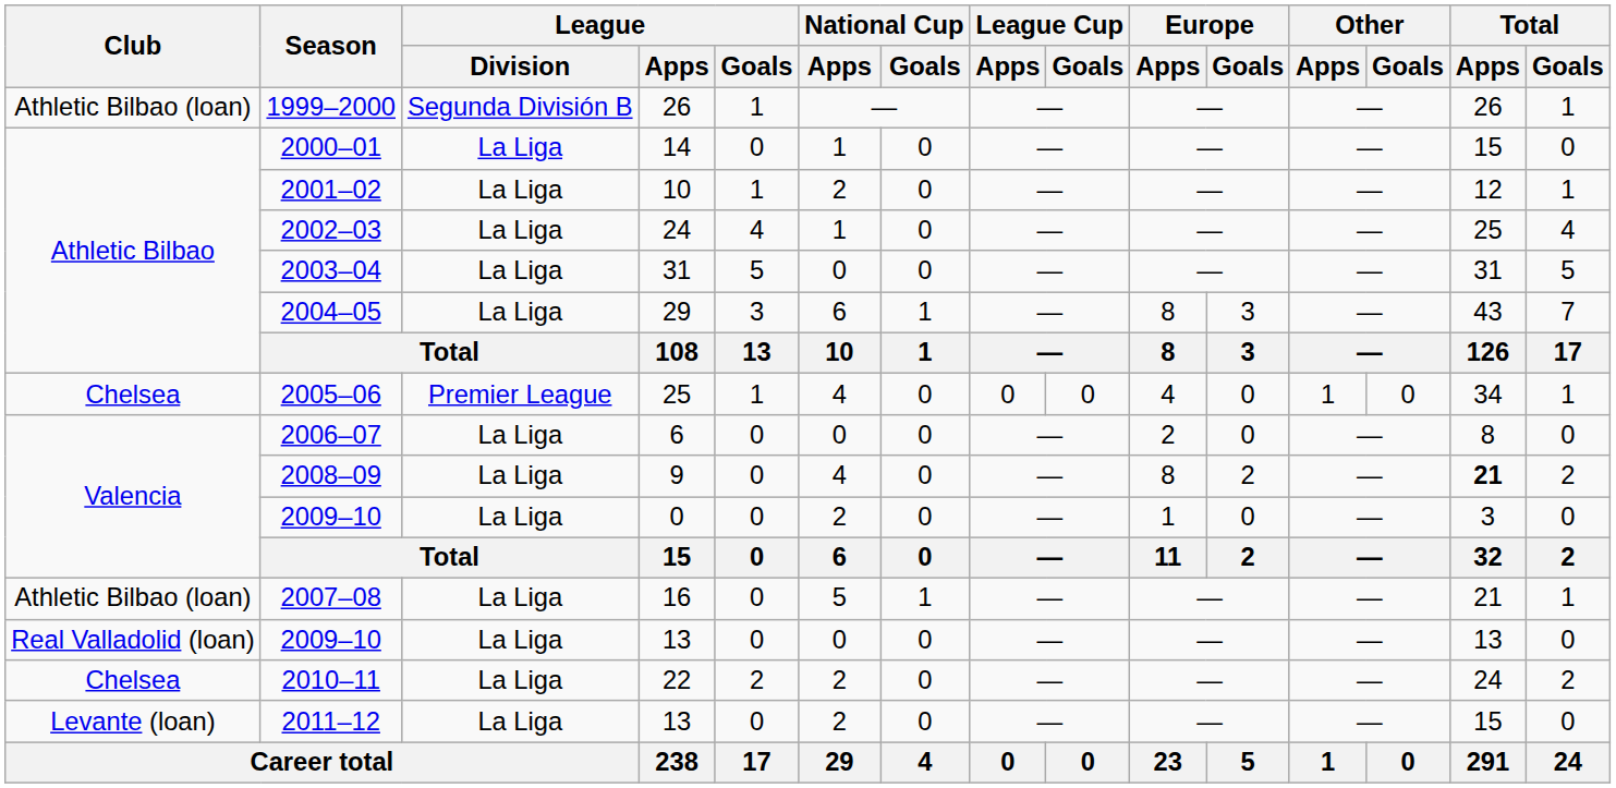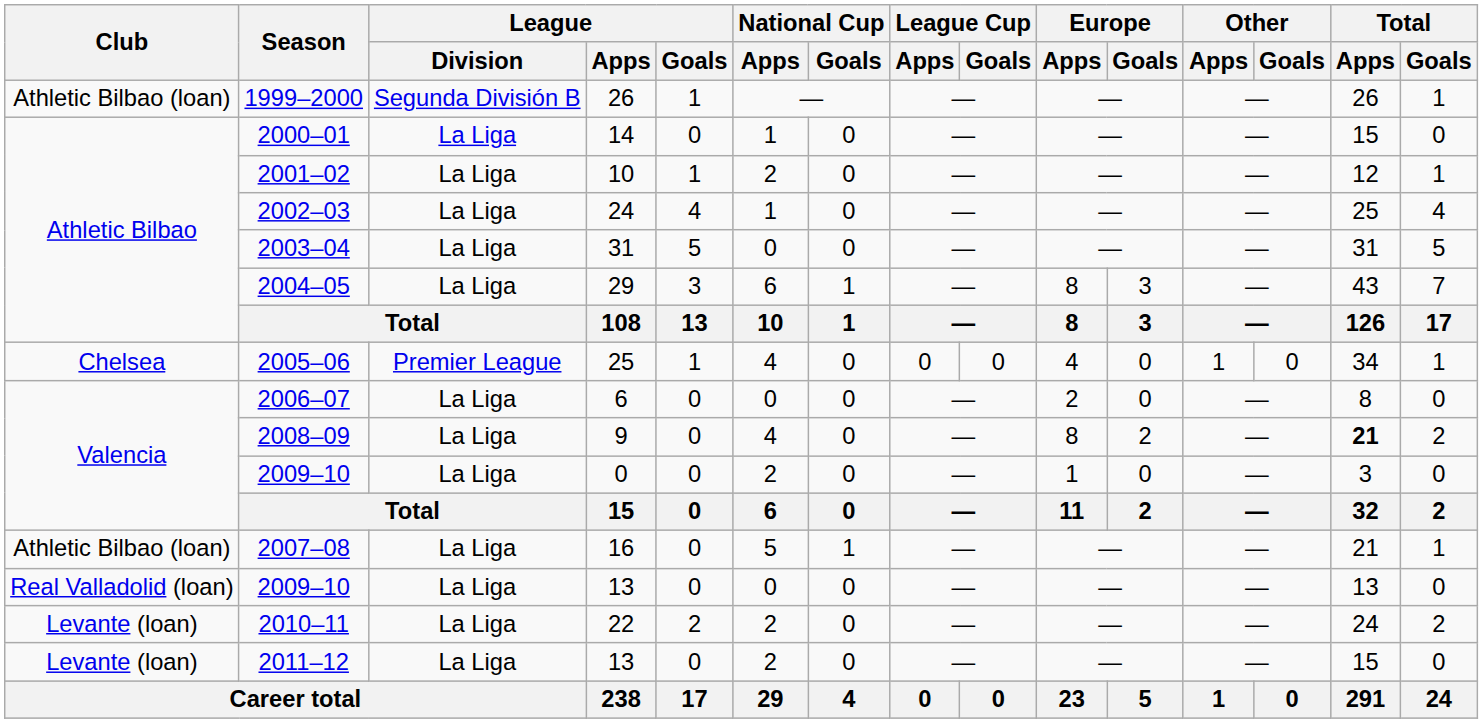 <table class="wikitable" style="text-align: center">
 <tr>
 <th rowspan=2>Club</th>
 <th rowspan=2>Season</th>
 <th colspan=3>League</th>
 <th colspan=2>National Cup</th>
 <th colspan=2>League Cup</th>
 <th colspan=2>Europe</th>
 <th colspan=2>Other</th>
 <th colspan=2>Total</th>
 </tr>
 <tr>
 <th>Division</th>
 <th>Apps</th>
 <th>Goals</th>
 <th>Apps</th>
 <th>Goals</th>
 <th>Apps</th>
 <th>Goals</th>
 <th>Apps</th>
 <th>Goals</th>
 <th>Apps</th>
 <th>Goals</th>
 <th>Apps</th>
 <th>Goals</th>
 </tr>
 <tr>
 <td>Athletic Bilbao (loan)</td>
 <td><a href='#'>1999–2000</a></td>
 <td><a href='#'>Segunda División B</a></td>
 <td>26</td>
 <td>1</td>
 <td colspan=2>—</td>
 <td colspan=2>—</td>
 <td colspan=2>—</td>
 <td colspan=2>—</td>
 <td>26</td>
 <td>1</td>
 </tr>
 <tr>
 <td rowspan=6><a href='#'>Athletic Bilbao</a></td>
 <td><a href='#'>2000–01</a></td>
 <td><a href='#'>La Liga</a></td>
 <td>14</td>
 <td>0</td>
 <td>1</td>
 <td>0</td>
 <td colspan=2>—</td>
 <td colspan=2>—</td>
 <td colspan=2>—</td>
 <td>15</td>
 <td>0</td>
 </tr>
 <tr>
 <td><a href='#'>2001–02</a></td>
 <td>La Liga</td>
 <td>10</td>
 <td>1</td>
 <td>2</td>
 <td>0</td>
 <td colspan=2>—</td>
 <td colspan=2>—</td>
 <td colspan=2>—</td>
 <td>12</td>
 <td>1</td>
 </tr>
 <tr>
 <td><a href='#'>2002–03</a></td>
 <td>La Liga</td>
 <td>24</td>
 <td>4</td>
 <td>1</td>
 <td>0</td>
 <td colspan=2>—</td>
 <td colspan=2>—</td>
 <td colspan=2>—</td>
 <td>25</td>
 <td>4</td>
 </tr>
 <tr>
 <td><a href='#'>2003–04</a></td>
 <td>La Liga</td>
 <td>31</td>
 <td>5</td>
 <td>0</td>
 <td>0</td>
 <td colspan=2>—</td>
 <td colspan=2>—</td>
 <td colspan=2>—</td>
 <td>31</td>
 <td>5</td>
 </tr>
 <tr>
 <td><a href='#'>2004–05</a></td>
 <td>La Liga</td>
 <td>29</td>
 <td>3</td>
 <td>6</td>
 <td>1</td>
 <td colspan=2>—</td>
 <td>8</td>
 <td>3</td>
 <td colspan=2>—</td>
 <td>43</td>
 <td>7</td>
 </tr>
 <tr>
 <th colspan=2>Total</th>
 <th>108</th>
 <th>13</th>
 <th>10</th>
 <th>1</th>
 <th colspan=2>—</th>
 <th>8</th>
 <th>3</th>
 <th colspan=2>—</th>
 <th>126</th>
 <th>17</th>
 </tr>
 <tr>
 <td><a href='#'>Chelsea</a></td>
 <td><a href='#'>2005–06</a></td>
 <td><a href='#'>Premier League</a></td>
 <td>25</td>
 <td>1</td>
 <td>4</td>
 <td>0</td>
 <td>0</td>
 <td>0</td>
 <td>4</td>
 <td>0</td>
 <td>1</td>
 <td>0</td>
 <td>34</td>
 <td>1</td>
 </tr>
 <tr>
 <td rowspan=4><a href='#'>Valencia</a></td>
 <td><a href='#'>2006–07</a></td>
 <td>La Liga</td>
 <td>6</td>
 <td>0</td>
 <td>0</td>
 <td>0</td>
 <td colspan=2>—</td>
 <td>2</td>
 <td>0</td>
 <td colspan=2>—</td>
 <td>8</td>
 <td>0</td>
 </tr>
 <tr>
 <td><a href='#'>2008–09</a></td>
 <td>La Liga</td>
 <td>9</td>
 <td>0</td>
 <td>4</td>
 <td>0</td>
 <td colspan=2>—</td>
 <td>8</td>
 <td>2</td>
 <td colspan=2>—</td>
 <td><strong>21</strong></td>
 <td>2</td>
 </tr>
 <tr>
 <td><a href='#'>2009–10</a></td>
 <td>La Liga</td>
 <td>0</td>
 <td>0</td>
 <td>2</td>
 <td>0</td>
 <td colspan=2>—</td>
 <td>1</td>
 <td>0</td>
 <td colspan=2>—</td>
 <td>3</td>
 <td>0</td>
 </tr>
 <tr>
 <th colspan=2>Total</th>
 <th>15</th>
 <th>0</th>
 <th>6</th>
 <th>0</th>
 <th colspan=2>—</th>
 <th>11</th>
 <th>2</th>
 <th colspan=2>—</th>
 <th>32</th>
 <th>2</th>
 </tr>
 <tr>
 <td>Athletic Bilbao (loan)</td>
 <td><a href='#'>2007–08</a></td>
 <td>La Liga</td>
 <td>16</td>
 <td>0</td>
 <td>5</td>
 <td>1</td>
 <td colspan=2>—</td>
 <td colspan=2>—</td>
 <td colspan=2>—</td>
 <td>21</td>
 <td>1</td>
 </tr>
 <tr>
 <td><a href='#'>Real Valladolid</a> (loan)</td>
 <td><a href='#'>2009–10</a></td>
 <td>La Liga</td>
 <td>13</td>
 <td>0</td>
 <td>0</td>
 <td>0</td>
 <td colspan=2>—</td>
 <td colspan=2>—</td>
 <td colspan=2>—</td>
 <td>13</td>
 <td>0</td>
 </tr>
 <tr>
-<td><a href='#'>Chelsea</a></td>
+<td><a href='#'>Levante</a> (loan)</td>
 <td><a href='#'>2010–11</a></td>
 <td>La Liga</td>
 <td>22</td>
 <td>2</td>
 <td>2</td>
 <td>0</td>
 <td colspan=2>—</td>
 <td colspan=2>—</td>
 <td colspan=2>—</td>
 <td>24</td>
 <td>2</td>
 </tr>
 <tr>
 <td><a href='#'>Levante</a> (loan)</td>
 <td><a href='#'>2011–12</a></td>
 <td>La Liga</td>
 <td>13</td>
 <td>0</td>
 <td>2</td>
 <td>0</td>
 <td colspan=2>—</td>
 <td colspan=2>—</td>
 <td colspan=2>—</td>
 <td>15</td>
 <td>0</td>
 </tr>
 <tr>
 <th colspan=3>Career total</th>
 <th>238</th>
 <th>17</th>
 <th>29</th>
 <th>4</th>
 <th>0</th>
 <th>0</th>
 <th>23</th>
 <th>5</th>
 <th>1</th>
 <th>0</th>
 <th>291</th>
 <th>24</th>
 </tr>
 </table>
